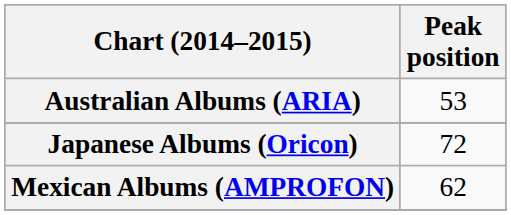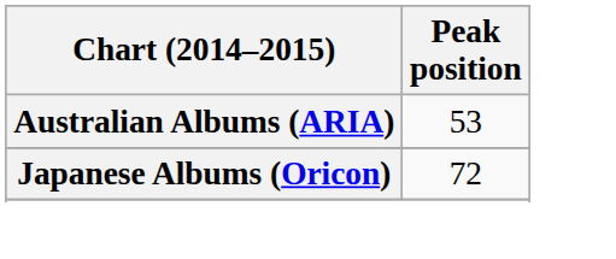 <table class="wikitable sortable plainrowheaders" style="text-align:center">
 <tr>
 <th scope="col">Chart (2014–2015)</th>
 <th scope="col">Peak<br>position</th>
 </tr>
 <tr>
 <th scope="row">Australian Albums (<a href='#'>ARIA</a>)</th>
 <td>53</td>
 </tr>
 <tr>
 </tr>
 <tr>
 </tr>
 <tr>
 </tr>
 <tr>
 </tr>
 <tr>
 </tr>
 <tr>
 </tr>
 <tr>
 </tr>
 <tr>
 </tr>
 <tr>
 </tr>
 <tr>
 <th scope="row">Japanese Albums (<a href='#'>Oricon</a>)</th>
 <td>72</td>
 </tr>
 <tr>
-<th scope="row">Mexican Albums (<a href='#'>AMPROFON</a>)</th>
-<td>62</td>
-</tr>
-<tr>
 </tr>
 <tr>
 </tr>
 <tr>
 </tr>
 <tr>
 </tr>
 </table>
